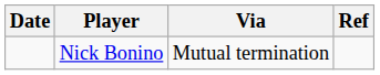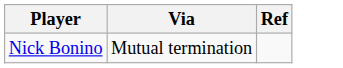 <table class="wikitable">
 <tr>
-<th>Date</th>
 <th>Player</th>
 <th>Via</th>
 <th>Ref</th>
 </tr>
 <tr>
-<td></td>
 <td><a href='#'>Nick Bonino</a></td>
 <td>Mutual termination</td>
 <td></td>
 </tr>
 </table>
